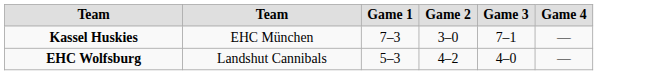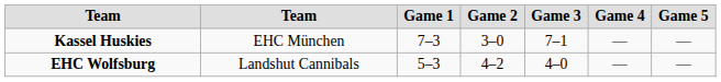 <table class="wikitable">
 <tr align="center">
 <td width="200" bgcolor="#dfdfdf"><strong>Team</strong></td>
 <td width="200" bgcolor="#dfdfdf"><strong>Team</strong></td>
 <td width="60" bgcolor="#dfdfdf"><strong>Game 1</strong></td>
 <td width="60" bgcolor="#dfdfdf"><strong>Game 2</strong></td>
 <td width="60" bgcolor="#dfdfdf"><strong>Game 3</strong></td>
 <td width="60" bgcolor="#dfdfdf"><strong>Game 4</strong></td>
+<td width="60" bgcolor="#dfdfdf"><strong>Game 5</strong></td>
 </tr>
 <tr align="center">
 <td><strong>Kassel Huskies</strong></td>
 <td>EHC München</td>
 <td>7–3</td>
 <td>3–0</td>
 <td>7–1</td>
+<td>—</td>
 <td>—</td>
 </tr>
 <tr align="center">
 <td><strong>EHC Wolfsburg</strong></td>
 <td>Landshut Cannibals</td>
 <td>5–3</td>
 <td>4–2</td>
 <td>4–0</td>
 <td>—</td>
+<td>—</td>
 </tr>
 </table>
